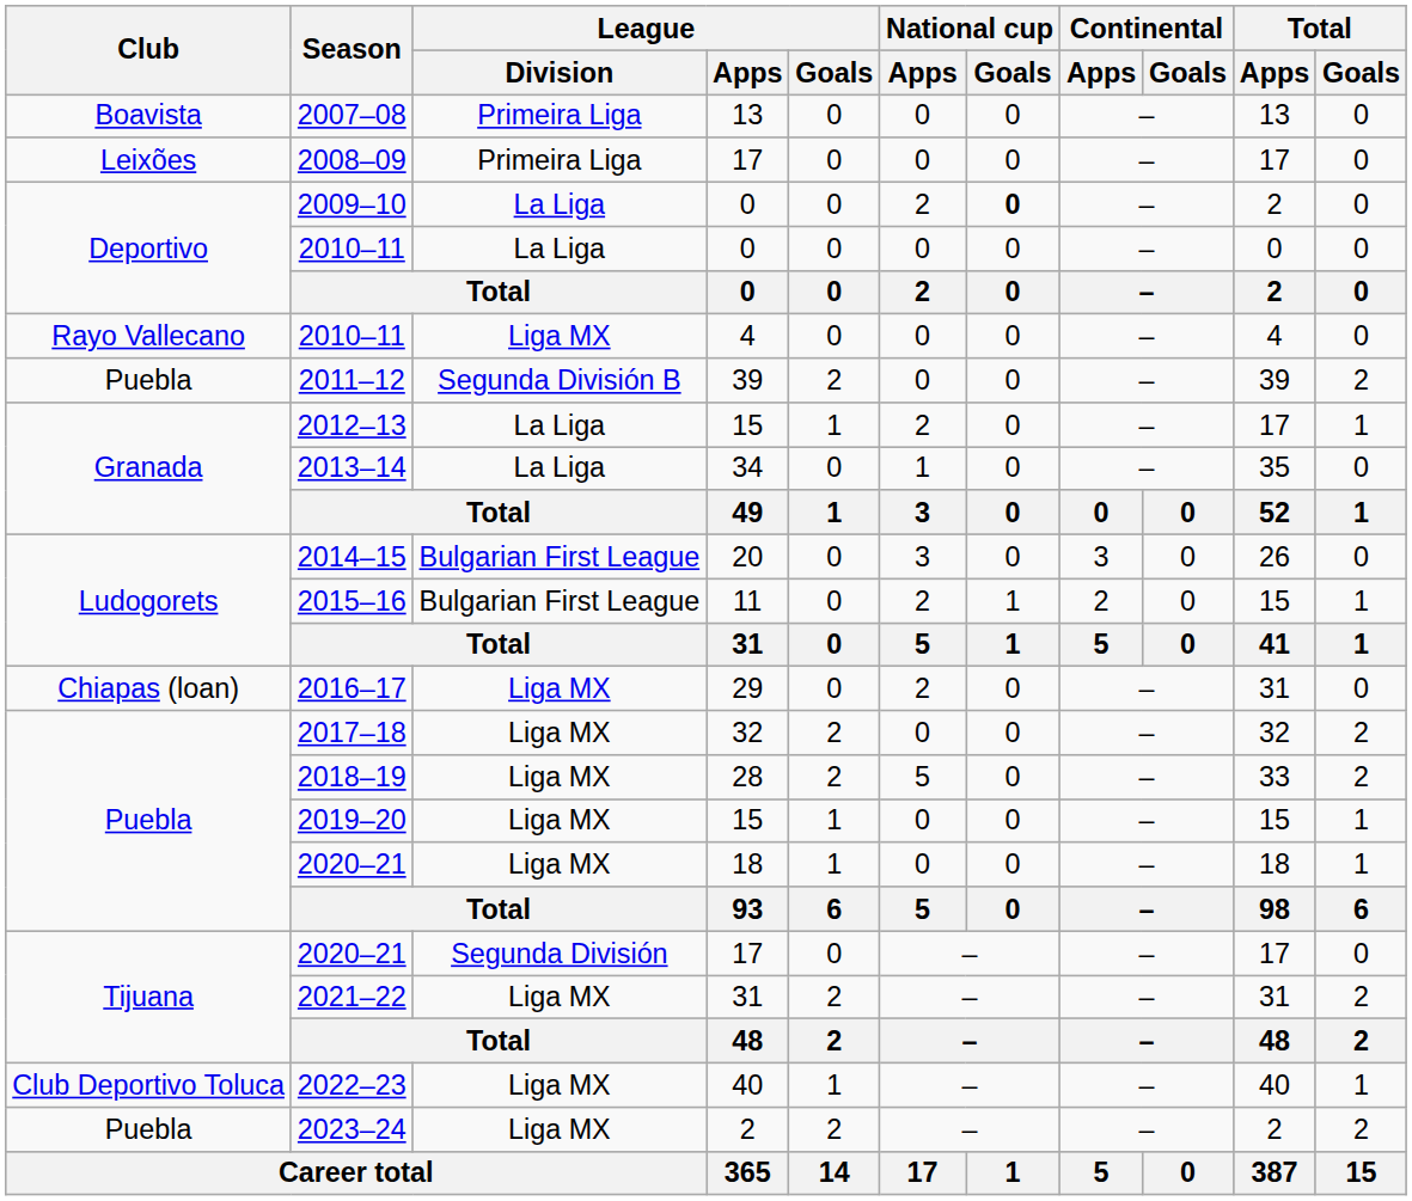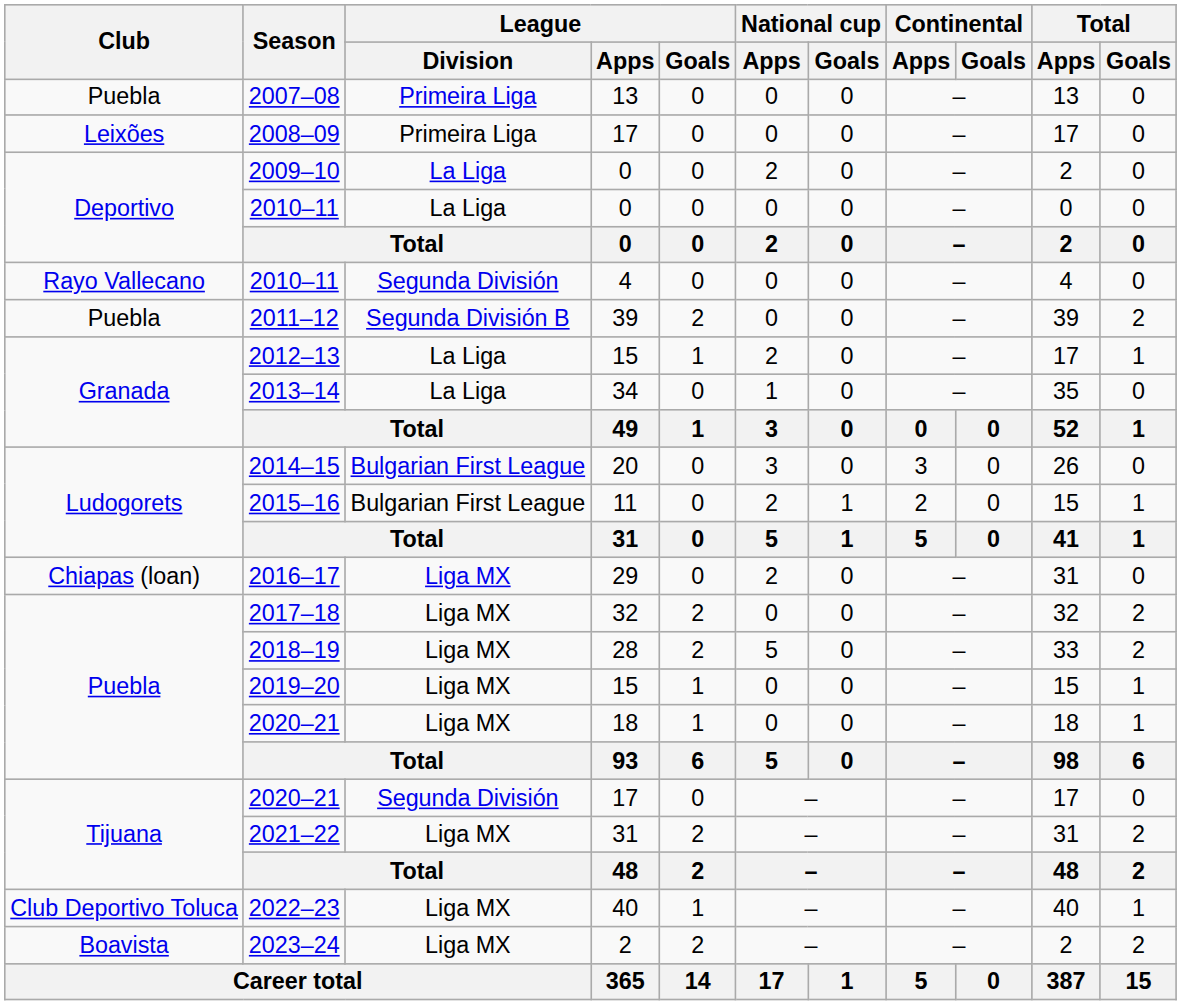 <table class="wikitable" style="font-size:90%; text-align: center">
 <tr>
 <th rowspan="2">Club</th>
 <th rowspan="2">Season</th>
 <th colspan="3">League</th>
 <th colspan="2">National cup</th>
 <th colspan="2">Continental</th>
 <th colspan="2">Total</th>
 </tr>
 <tr>
 <th>Division</th>
 <th>Apps</th>
 <th>Goals</th>
 <th>Apps</th>
 <th>Goals</th>
 <th>Apps</th>
 <th>Goals</th>
 <th>Apps</th>
 <th>Goals</th>
 </tr>
 <tr>
-<td><a href='#'>Boavista</a></td>
+<td>Puebla</td>
 <td><a href='#'>2007–08</a></td>
 <td><a href='#'>Primeira Liga</a></td>
 <td>13</td>
 <td>0</td>
 <td>0</td>
 <td>0</td>
 <td colspan="2">–</td>
 <td>13</td>
 <td>0</td>
 </tr>
 <tr>
 <td><a href='#'>Leixões</a></td>
 <td><a href='#'>2008–09</a></td>
 <td>Primeira Liga</td>
 <td>17</td>
 <td>0</td>
 <td>0</td>
 <td>0</td>
 <td colspan="2">–</td>
 <td>17</td>
 <td>0</td>
 </tr>
 <tr>
 <td rowspan="3"><a href='#'>Deportivo</a></td>
 <td><a href='#'>2009–10</a></td>
 <td><a href='#'>La Liga</a></td>
 <td>0</td>
 <td>0</td>
 <td>2</td>
-<td><strong>0</strong></td>
+<td>0</td>
 <td colspan="2">–</td>
 <td>2</td>
 <td>0</td>
 </tr>
 <tr>
 <td><a href='#'>2010–11</a></td>
 <td>La Liga</td>
 <td>0</td>
 <td>0</td>
 <td>0</td>
 <td>0</td>
 <td colspan="2">–</td>
 <td>0</td>
 <td>0</td>
 </tr>
 <tr>
 <th colspan="2">Total</th>
 <th>0</th>
 <th>0</th>
 <th>2</th>
 <th>0</th>
 <th colspan="2">–</th>
 <th>2</th>
 <th>0</th>
 </tr>
 <tr>
 <td><a href='#'>Rayo Vallecano</a></td>
 <td><a href='#'>2010–11</a></td>
-<td><a href='#'>Liga MX</a></td>
+<td><a href='#'>Segunda División</a></td>
 <td>4</td>
 <td>0</td>
 <td>0</td>
 <td>0</td>
 <td colspan="2">–</td>
 <td>4</td>
 <td>0</td>
 </tr>
 <tr>
 <td>Puebla</td>
 <td><a href='#'>2011–12</a></td>
 <td><a href='#'>Segunda División B</a></td>
 <td>39</td>
 <td>2</td>
 <td>0</td>
 <td>0</td>
 <td colspan="2">–</td>
 <td>39</td>
 <td>2</td>
 </tr>
 <tr>
 <td rowspan="3"><a href='#'>Granada</a></td>
 <td><a href='#'>2012–13</a></td>
 <td>La Liga</td>
 <td>15</td>
 <td>1</td>
 <td>2</td>
 <td>0</td>
 <td colspan="2">–</td>
 <td>17</td>
 <td>1</td>
 </tr>
 <tr>
 <td><a href='#'>2013–14</a></td>
 <td>La Liga</td>
 <td>34</td>
 <td>0</td>
 <td>1</td>
 <td>0</td>
 <td colspan="2">–</td>
 <td>35</td>
 <td>0</td>
 </tr>
 <tr>
 <th colspan="2">Total</th>
 <th>49</th>
 <th>1</th>
 <th>3</th>
 <th>0</th>
 <th>0</th>
 <th>0</th>
 <th>52</th>
 <th>1</th>
 </tr>
 <tr>
 <td rowspan="3"><a href='#'>Ludogorets</a></td>
 <td><a href='#'>2014–15</a></td>
 <td><a href='#'>Bulgarian First League</a></td>
 <td>20</td>
 <td>0</td>
 <td>3</td>
 <td>0</td>
 <td>3</td>
 <td>0</td>
 <td>26</td>
 <td>0</td>
 </tr>
 <tr>
 <td><a href='#'>2015–16</a></td>
 <td>Bulgarian First League</td>
 <td>11</td>
 <td>0</td>
 <td>2</td>
 <td>1</td>
 <td>2</td>
 <td>0</td>
 <td>15</td>
 <td>1</td>
 </tr>
 <tr>
 <th colspan="2">Total</th>
 <th>31</th>
 <th>0</th>
 <th>5</th>
 <th>1</th>
 <th>5</th>
 <th>0</th>
 <th>41</th>
 <th>1</th>
 </tr>
 <tr>
 <td><a href='#'>Chiapas</a> (loan)</td>
 <td><a href='#'>2016–17</a></td>
 <td><a href='#'>Liga MX</a></td>
 <td>29</td>
 <td>0</td>
 <td>2</td>
 <td>0</td>
 <td colspan="2">–</td>
 <td>31</td>
 <td>0</td>
 </tr>
 <tr>
 <td rowspan="5"><a href='#'>Puebla</a></td>
 <td><a href='#'>2017–18</a></td>
 <td>Liga MX</td>
 <td>32</td>
 <td>2</td>
 <td>0</td>
 <td>0</td>
 <td colspan="2">–</td>
 <td>32</td>
 <td>2</td>
 </tr>
 <tr>
 <td><a href='#'>2018–19</a></td>
 <td>Liga MX</td>
 <td>28</td>
 <td>2</td>
 <td>5</td>
 <td>0</td>
 <td colspan="2">–</td>
 <td>33</td>
 <td>2</td>
 </tr>
 <tr>
 <td><a href='#'>2019–20</a></td>
 <td>Liga MX</td>
 <td>15</td>
 <td>1</td>
 <td>0</td>
 <td>0</td>
 <td colspan="2">–</td>
 <td>15</td>
 <td>1</td>
 </tr>
 <tr>
 <td><a href='#'>2020–21</a></td>
 <td>Liga MX</td>
 <td>18</td>
 <td>1</td>
 <td>0</td>
 <td>0</td>
 <td colspan="2">–</td>
 <td>18</td>
 <td>1</td>
 </tr>
 <tr>
 <th colspan="2">Total</th>
 <th>93</th>
 <th>6</th>
 <th>5</th>
 <th>0</th>
 <th colspan="2">–</th>
 <th>98</th>
 <th>6</th>
 </tr>
 <tr>
 <td rowspan="3"><a href='#'>Tijuana</a></td>
 <td><a href='#'>2020–21</a></td>
 <td><a href='#'>Segunda División</a></td>
 <td>17</td>
 <td>0</td>
 <td colspan="2">–</td>
 <td colspan="2">–</td>
 <td>17</td>
 <td>0</td>
 </tr>
 <tr>
 <td><a href='#'>2021–22</a></td>
 <td>Liga MX</td>
 <td>31</td>
 <td>2</td>
 <td colspan="2">–</td>
 <td colspan="2">–</td>
 <td>31</td>
 <td>2</td>
 </tr>
 <tr>
 <th colspan="2">Total</th>
 <th>48</th>
 <th>2</th>
 <th colspan="2">–</th>
 <th colspan="2">–</th>
 <th>48</th>
 <th>2</th>
 </tr>
 <tr>
 <td><a href='#'>Club Deportivo Toluca</a></td>
 <td><a href='#'>2022–23</a></td>
 <td>Liga MX</td>
 <td>40</td>
 <td>1</td>
 <td colspan="2">–</td>
 <td colspan="2">–</td>
 <td>40</td>
 <td>1</td>
 </tr>
 <tr>
-<td>Puebla</td>
+<td><a href='#'>Boavista</a></td>
 <td><a href='#'>2023–24</a></td>
 <td>Liga MX</td>
 <td>2</td>
 <td>2</td>
 <td colspan="2">–</td>
 <td colspan="2">–</td>
 <td>2</td>
 <td>2</td>
 </tr>
 <tr>
 <th colspan="3">Career total</th>
 <th>365</th>
 <th>14</th>
 <th>17</th>
 <th>1</th>
 <th>5</th>
 <th>0</th>
 <th>387</th>
 <th>15</th>
 </tr>
 </table>
